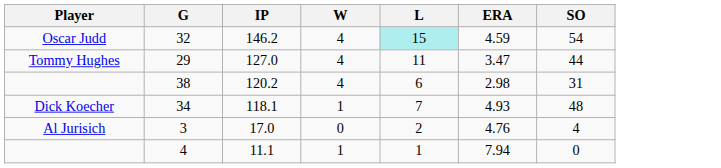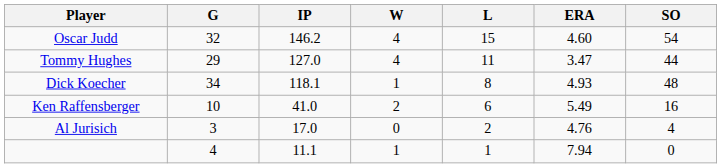 <table class="wikitable sortable">
 <tr>
 <th bgcolor="#DDDDFF" width="16%">Player</th>
 <th bgcolor="#DDDDFF" width="9%">G</th>
 <th bgcolor="#DDDDFF" width="9%">IP</th>
 <th bgcolor="#DDDDFF" width="9%">W</th>
 <th bgcolor="#DDDDFF" width="9%">L</th>
 <th bgcolor="#DDDDFF" width="9%">ERA</th>
 <th bgcolor="#DDDDFF" width="9%">SO</th>
 </tr>
 <tr align="center">
 <td><a href='#'>Oscar Judd</a></td>
 <td>32</td>
 <td>146.2</td>
 <td>4</td>
-<td style="background: paleturquoise;">15</td>
-<td>4.59</td>
+<td>15</td>
+<td>4.60</td>
 <td>54</td>
 </tr>
 <tr align="center">
 <td><a href='#'>Tommy Hughes</a></td>
 <td>29</td>
 <td>127.0</td>
 <td>4</td>
 <td>11</td>
 <td>3.47</td>
 <td>44</td>
 </tr>
 <tr align="center">
-<td></td>
-<td>38</td>
-<td>120.2</td>
-<td>4</td>
-<td>6</td>
-<td>2.98</td>
-<td>31</td>
-</tr>
-<tr align="center">
 <td><a href='#'>Dick Koecher</a></td>
 <td>34</td>
 <td>118.1</td>
 <td>1</td>
-<td>7</td>
+<td>8</td>
 <td>4.93</td>
 <td>48</td>
+</tr>
+<tr align="center">
+<td><a href='#'>Ken Raffensberger</a></td>
+<td>10</td>
+<td>41.0</td>
+<td>2</td>
+<td>6</td>
+<td>5.49</td>
+<td>16</td>
 </tr>
 <tr align="center">
 <td><a href='#'>Al Jurisich</a></td>
 <td>3</td>
 <td>17.0</td>
 <td>0</td>
 <td>2</td>
 <td>4.76</td>
 <td>4</td>
 </tr>
 <tr align="center">
 <td></td>
 <td>4</td>
 <td>11.1</td>
 <td>1</td>
 <td>1</td>
 <td>7.94</td>
 <td>0</td>
 </tr>
 </table>
